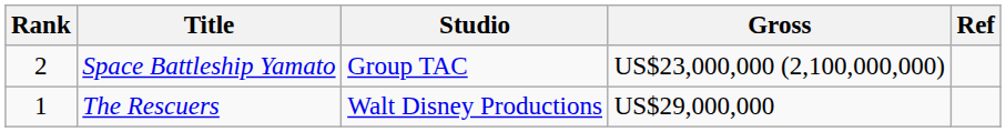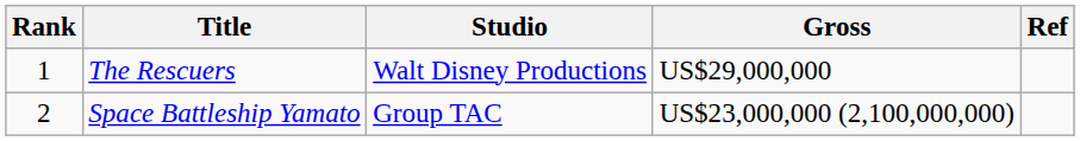 <table class="wikitable sortable" style="margin:auto; margin:auto;">
 <tr>
 <th>Rank</th>
 <th>Title</th>
 <th>Studio</th>
 <th>Gross</th>
 <th>Ref</th>
 </tr>
 <tr>
+<td align="center">1</td>
+<td><em><a href='#'>The Rescuers</a></em></td>
+<td><a href='#'>Walt Disney Productions</a></td>
+<td>US$29,000,000</td>
+<td></td>
+</tr>
+<tr>
 <td align="center">2</td>
 <td><em><a href='#'>Space Battleship Yamato</a></em></td>
 <td><a href='#'>Group TAC</a></td>
 <td>US$23,000,000 (2,100,000,000)</td>
 <td></td>
 </tr>
-<tr>
-<td align="center">1</td>
-<td><em><a href='#'>The Rescuers</a></em></td>
-<td><a href='#'>Walt Disney Productions</a></td>
-<td>US$29,000,000</td>
-<td></td>
-</tr>
 </table>
